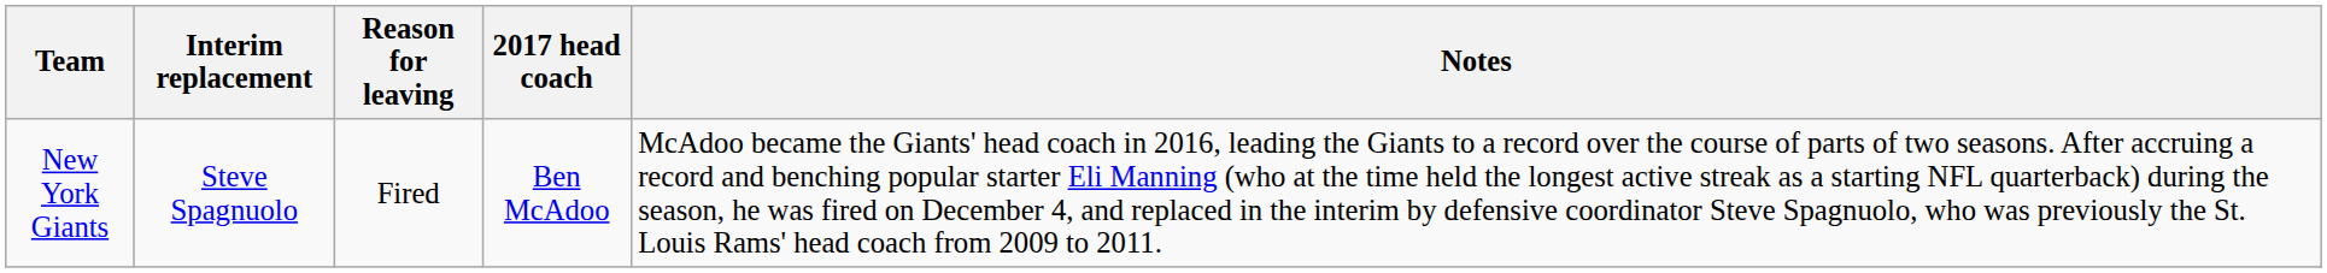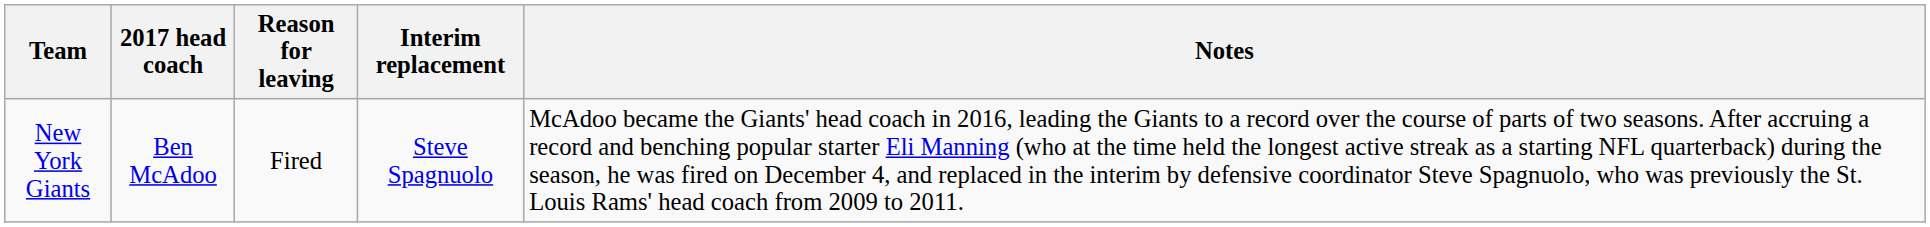 <table class="wikitable">
 <tr>
 <th>Team</th>
+<th>2017 head coach</th>
+<th>Reason for leaving</th>
 <th>Interim replacement</th>
-<th>Reason for leaving</th>
-<th>2017 head coach</th>
 <th class="unsortable">Notes</th>
 </tr>
 <tr>
 <td style="text-align:center;"><a href='#'>New York Giants</a></td>
+<td style="text-align:center;"><a href='#'>Ben McAdoo</a></td>
+<td style="text-align:center;">Fired</td>
 <td style="text-align:center;"><a href='#'>Steve Spagnuolo</a></td>
-<td style="text-align:center;">Fired</td>
-<td style="text-align:center;"><a href='#'>Ben McAdoo</a></td>
 <td>McAdoo became the Giants' head coach in 2016, leading the Giants to a  record over the course of parts of two seasons. After accruing a  record and benching popular starter <a href='#'>Eli Manning</a> (who at the time held the longest active streak as a starting NFL quarterback) during the season, he was fired on December 4, and replaced in the interim by defensive coordinator Steve Spagnuolo, who was previously the St. Louis Rams' head coach from 2009 to 2011.</td>
 </tr>
 </table>
